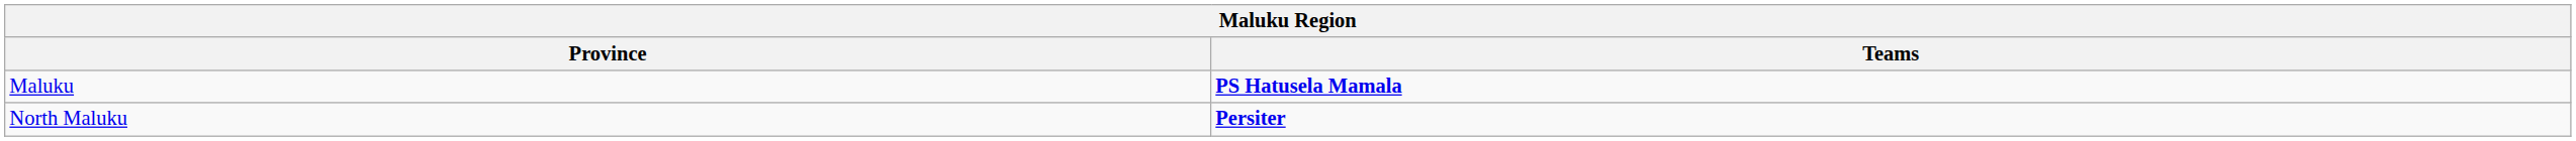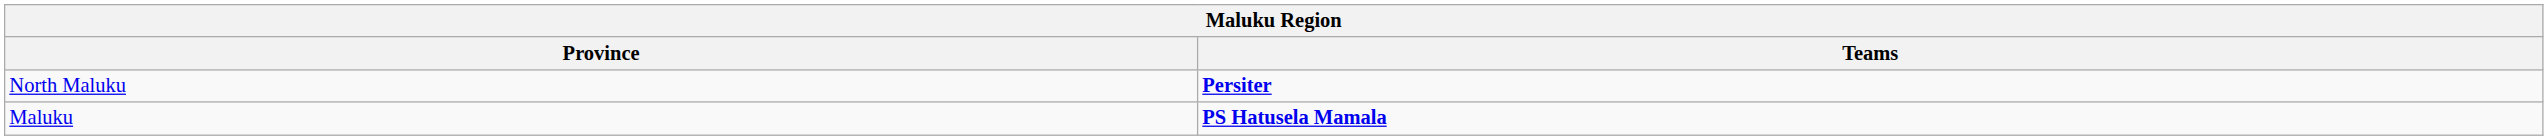 <table class="wikitable sortable" style="width:100%;">
 <tr>
 <th colspan="2"><strong>Maluku Region</strong></th>
 </tr>
 <tr>
 <th style="width:47%;">Province</th>
 <th style="width:53%;">Teams</th>
 </tr>
 <tr>
+<td> <a href='#'>North Maluku</a></td>
+<td><strong><a href='#'>Persiter</a></strong></td>
+</tr>
+<tr>
 <td> <a href='#'>Maluku</a></td>
 <td><strong><a href='#'>PS Hatusela Mamala</a></strong></td>
 </tr>
-<tr>
-<td> <a href='#'>North Maluku</a></td>
-<td><strong><a href='#'>Persiter</a></strong></td>
-</tr>
 </table>
